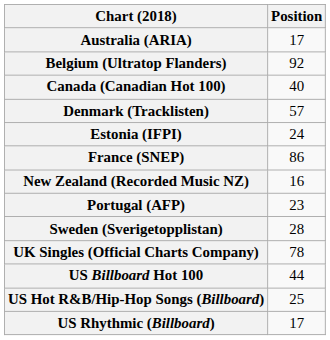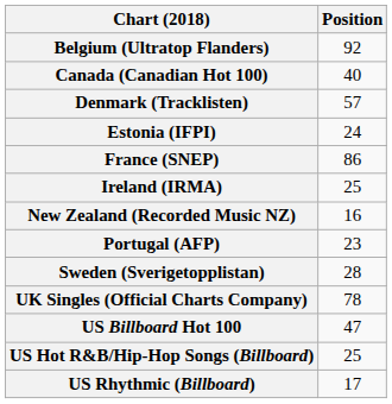 <table class="wikitable sortable plainrowheaders" style="text-align:center">
 <tr>
 <th scope="col">Chart (2018)</th>
 <th scope="col">Position</th>
-</tr>
-<tr>
-<th scope="row">Australia (ARIA)</th>
-<td>17</td>
 </tr>
 <tr>
 <th scope="row">Belgium (Ultratop Flanders)</th>
 <td>92</td>
 </tr>
 <tr>
 <th scope="row">Canada (Canadian Hot 100)</th>
 <td>40</td>
 </tr>
 <tr>
 <th scope="row">Denmark (Tracklisten)</th>
 <td>57</td>
 </tr>
 <tr>
 <th scope="row">Estonia (IFPI)</th>
 <td>24</td>
 </tr>
 <tr>
 <th scope="row">France (SNEP)</th>
 <td>86</td>
 </tr>
 <tr>
+<th scope="row">Ireland (IRMA)</th>
+<td>25</td>
+</tr>
+<tr>
 <th scope="row">New Zealand (Recorded Music NZ)</th>
 <td>16</td>
 </tr>
 <tr>
 <th scope="row">Portugal (AFP)</th>
 <td>23</td>
 </tr>
 <tr>
 <th scope="row">Sweden (Sverigetopplistan)</th>
 <td>28</td>
 </tr>
 <tr>
 <th scope="row">UK Singles (Official Charts Company)</th>
 <td>78</td>
 </tr>
 <tr>
 <th scope="row">US <em>Billboard</em> Hot 100</th>
-<td>44</td>
+<td>47</td>
 </tr>
 <tr>
 <th scope="row">US Hot R&B/Hip-Hop Songs (<em>Billboard</em>)</th>
 <td>25</td>
 </tr>
 <tr>
 <th scope="row">US Rhythmic (<em>Billboard</em>)</th>
 <td>17</td>
 </tr>
 </table>
